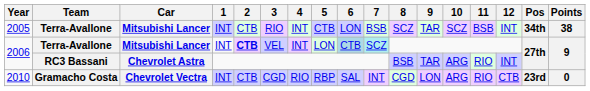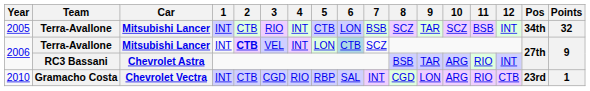 <table class="wikitable" style="text-align:center; font-size:85%;">
 <tr>
 <th>Year</th>
 <th>Team</th>
 <th>Car</th>
 <th>1</th>
 <th>2</th>
 <th>3</th>
 <th>4</th>
 <th>5</th>
 <th>6</th>
 <th>7</th>
 <th>8</th>
 <th>9</th>
 <th>10</th>
 <th>11</th>
 <th>12</th>
 <th>Pos</th>
 <th>Points</th>
 </tr>
 <tr>
 <td><a href='#'>2005</a></td>
 <th nowrap>Terra-Avallone</th>
 <th nowrap><a href='#'>Mitsubishi Lancer</a></th>
 <td style="background:#cfcfff;"><a href='#'>INT</a><br></td>
 <td style="background:#dfffdf;"><a href='#'>CTB</a><br></td>
 <td style="background:#efcfff;"><a href='#'>RIO</a><br></td>
 <td style="background:#dfffdf;"><a href='#'>INT</a><br></td>
 <td style="background:#cfcfff;"><a href='#'>CTB</a><br></td>
 <td style="background:#cfcfff;"><a href='#'>LON</a><br></td>
 <td style="background:#dfffdf;"><a href='#'>BSB</a><br></td>
 <td style="background:#efcfff;"><a href='#'>SCZ</a><br></td>
 <td style="background:#dfffdf;"><a href='#'>TAR</a><br></td>
 <td style="background:#efcfff;"><a href='#'>SCZ</a><br></td>
 <td style="background:#efcfff;"><a href='#'>BSB</a><br></td>
 <td style="background:#dfffdf;"><a href='#'>INT</a><br></td>
 <th>34th</th>
-<th>38</th>
+<th>32</th>
 </tr>
 <tr>
 <td rowspan="2"><a href='#'>2006</a></td>
 <th nowrap>Terra-Avallone</th>
 <th nowrap><a href='#'>Mitsubishi Lancer</a></th>
 <td><a href='#'>INT</a></td>
 <td style="background:#efcfff;"><strong><a href='#'>CTB</a><br></strong></td>
 <td style="background:#cfcfff;"><a href='#'>VEL</a><br></td>
 <td style="background:#efcfff;"><a href='#'>INT</a><br></td>
 <td style="background:#dfffdf;"><a href='#'>LON</a><br></td>
 <td style="background: lightblue;"><a href='#'>CTB</a></td>
-<td style="background: paleturquoise;"><a href='#'>SCZ</a></td>
+<td><a href='#'>SCZ</a></td>
 <td colspan=5></td>
 <th rowspan="2">27th</th>
 <th rowspan="2">9</th>
 </tr>
 <tr>
 <th nowrap>RC3 Bassani</th>
 <th nowrap><a href='#'>Chevrolet Astra</a></th>
 <td colspan=7></td>
 <td style="background:#cfcfff;"><a href='#'>BSB</a><br></td>
 <td style="background:#cfcfff;"><a href='#'>TAR</a><br></td>
 <td style="background:#cfcfff;"><a href='#'>ARG</a><br></td>
 <td style="background:#dfffdf;"><a href='#'>RIO</a><br></td>
 <td style="background:#cfcfff;"><a href='#'>INT</a><br></td>
 </tr>
 <tr>
 <td><a href='#'>2010</a></td>
 <th nowrap>Gramacho Costa</th>
 <th nowrap><a href='#'>Chevrolet Vectra</a></th>
 <td style="background:#cfcfff;"><a href='#'>INT</a><br></td>
 <td style="background:#cfcfff;"><a href='#'>CTB</a><br></td>
 <td style="background:#cfcfff;"><a href='#'>CGD</a><br></td>
 <td style="background:#cfcfff;"><a href='#'>RIO</a><br></td>
 <td style="background:#cfcfff;"><a href='#'>RBP</a><br></td>
 <td style="background:#cfcfff;"><a href='#'>SAL</a><br></td>
 <td style="background:#efcfff;"><a href='#'>INT</a><br></td>
 <td style="background:#DFFFDF;"><a href='#'>CGD</a><br></td>
 <td style="background:#efcfff;"><a href='#'>LON</a><br></td>
 <td style="background:#efcfff;"><a href='#'>ARG</a><br></td>
 <td style="background:#efcfff;"><a href='#'>RIO</a><br></td>
 <td style="background:#efcfff;"><a href='#'>CTB</a><br></td>
 <th>23rd</th>
-<th>0</th>
+<th>1</th>
 </tr>
 </table>
